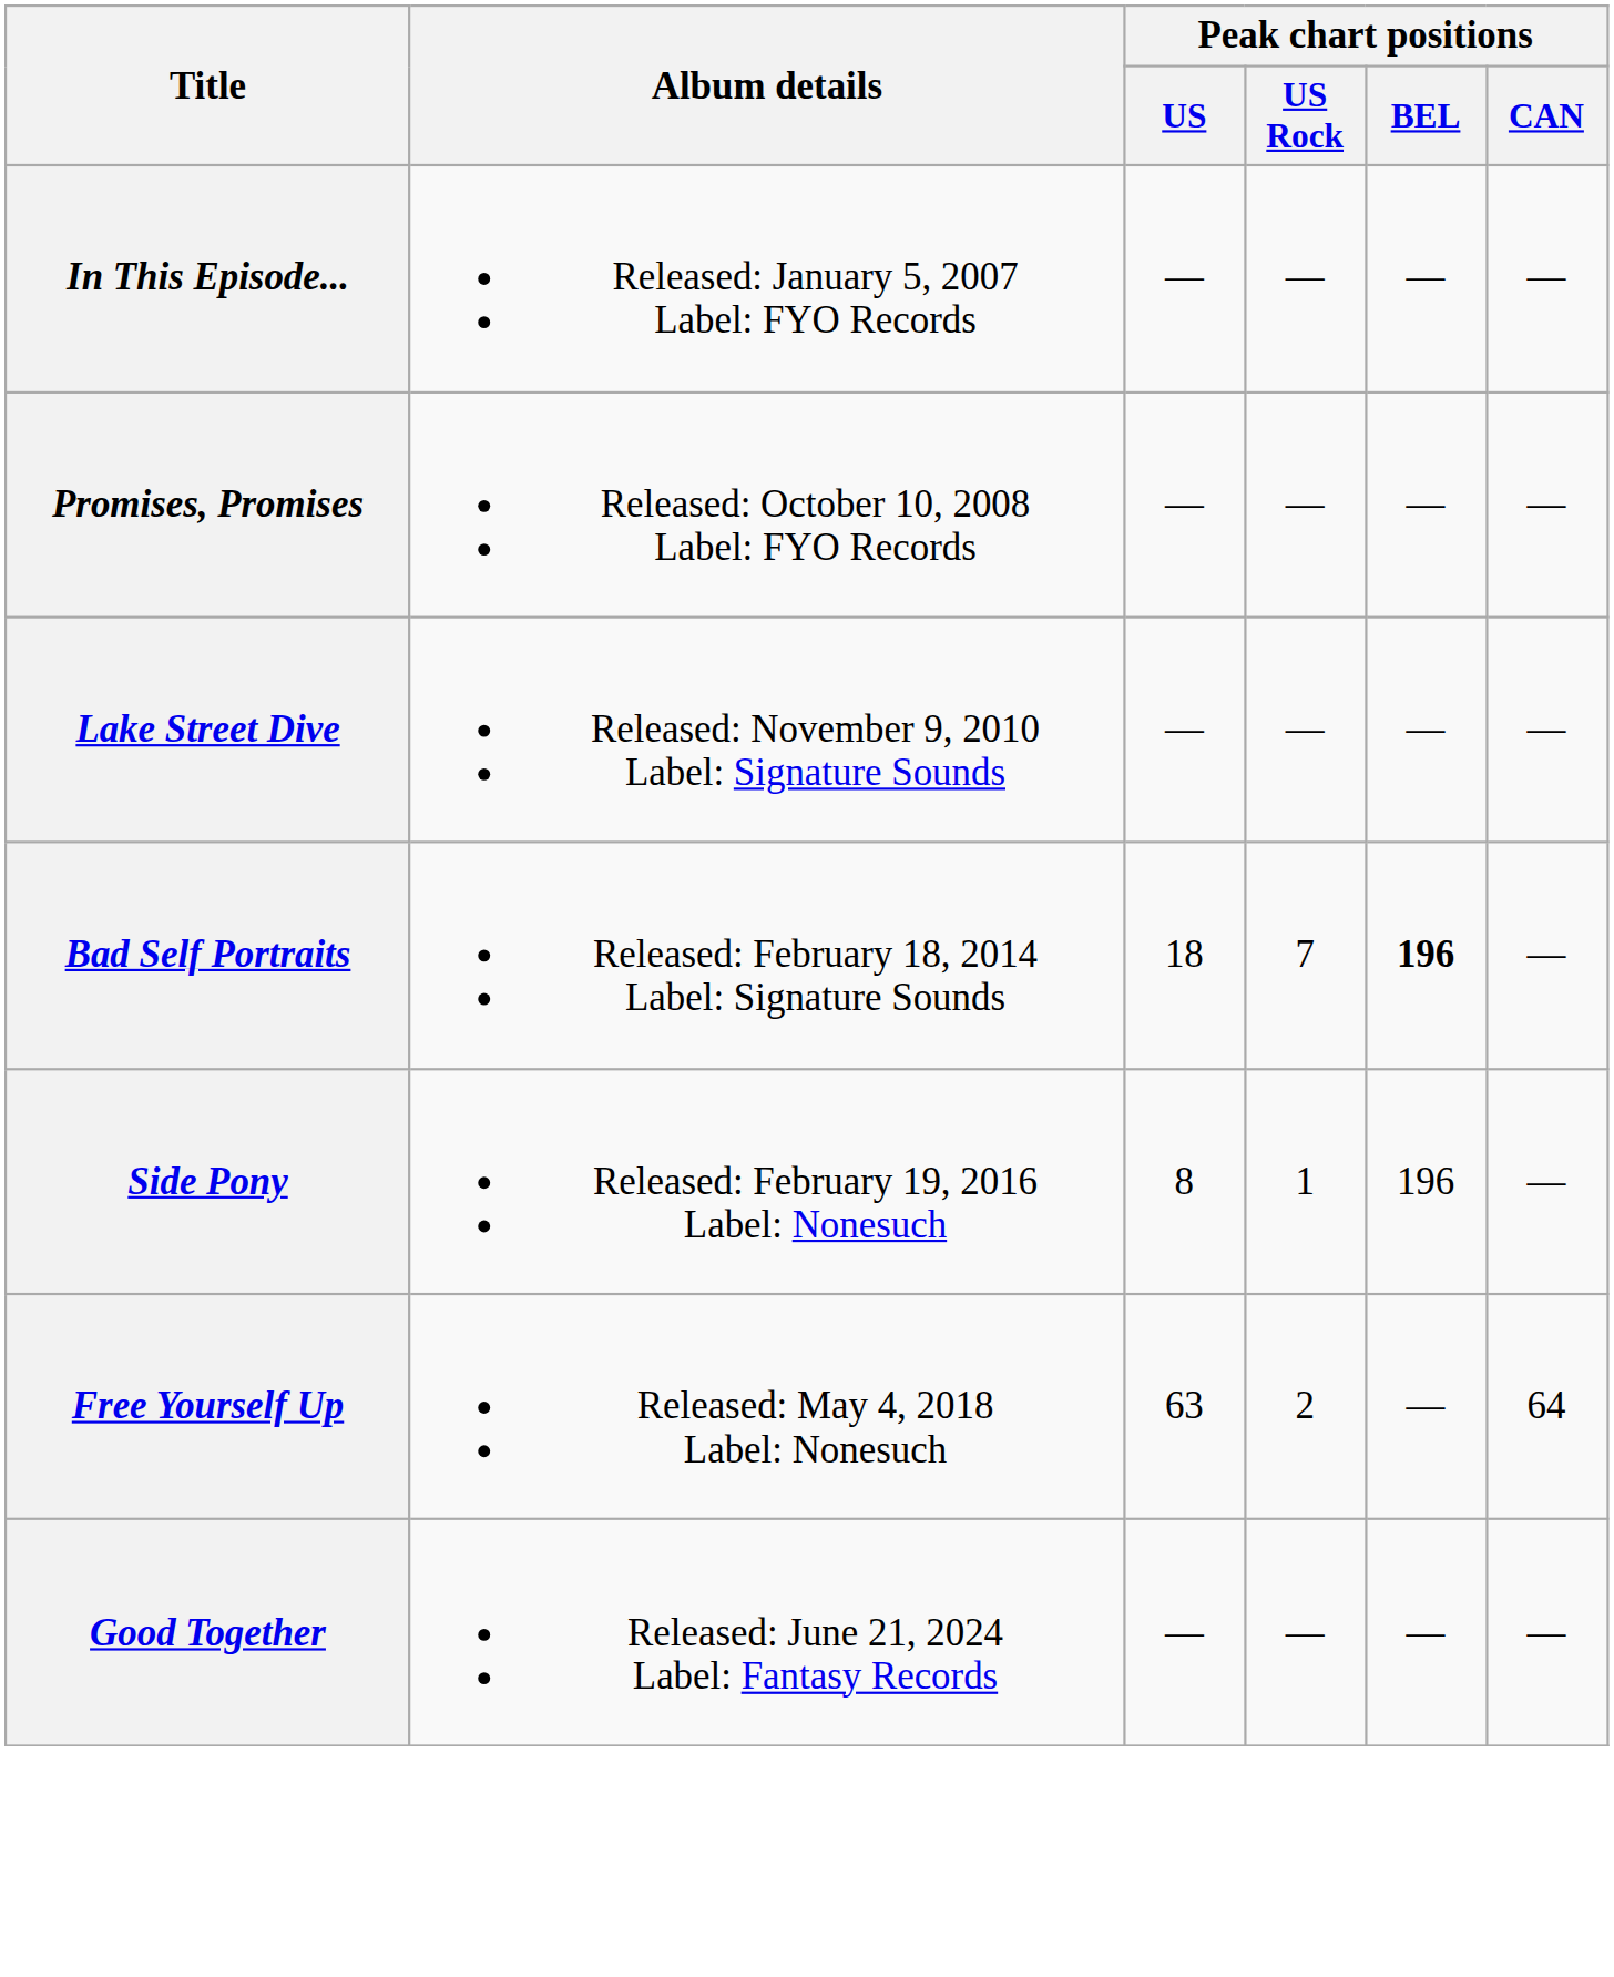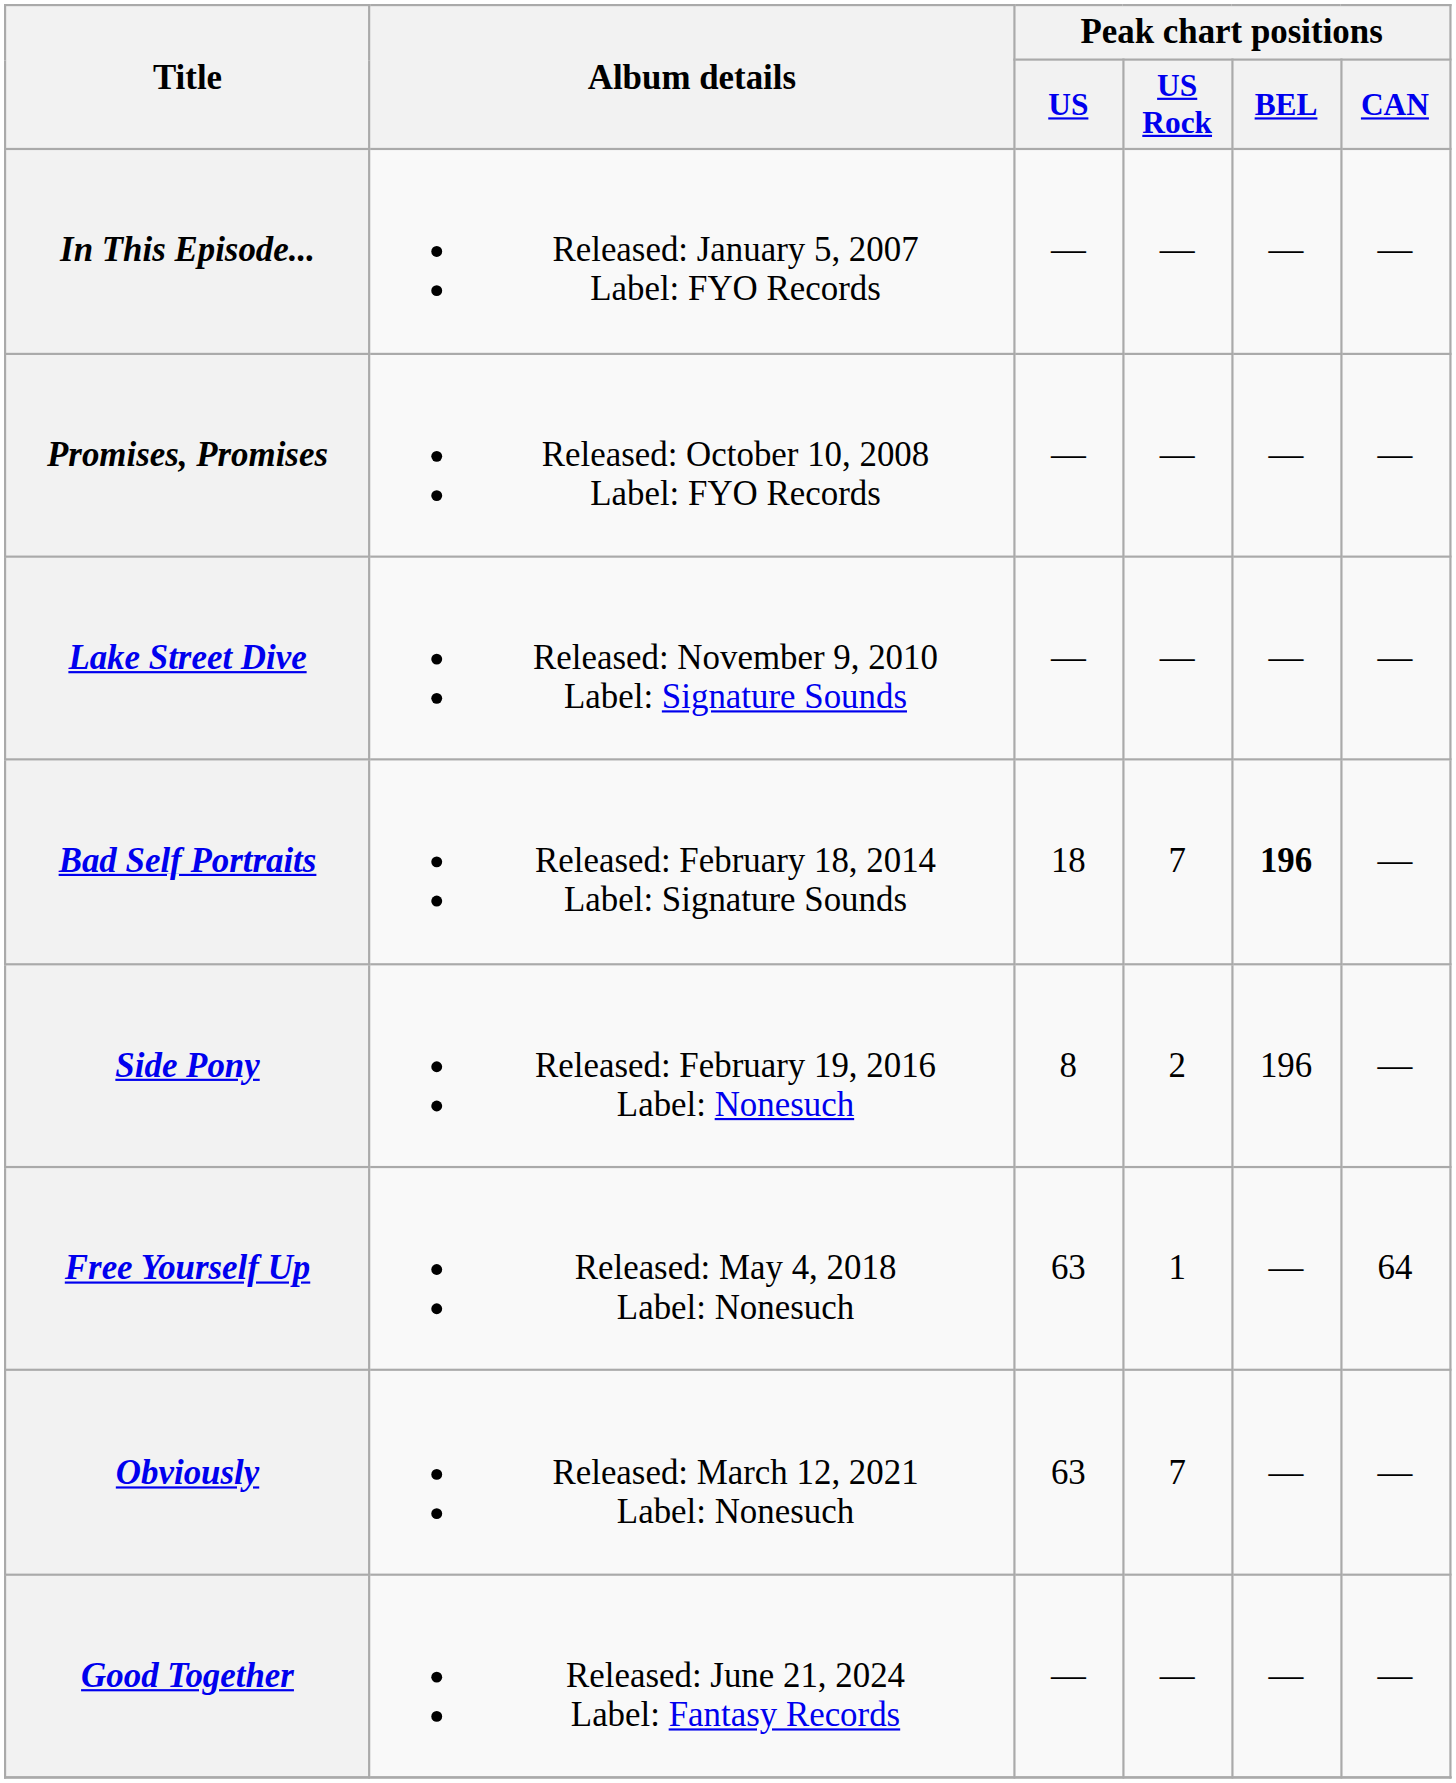 <table class="wikitable plainrowheaders" style="text-align:center;">
 <tr>
 <th scope="col" rowspan="2" style="width:10em;">Title</th>
 <th scope="col" rowspan="2" style="width:18em;">Album details</th>
 <th scope="col" colspan="4">Peak chart positions</th>
 </tr>
 <tr>
 <th scope="col" style="width:3em;font-size:90%;"><a href='#'>US</a><br></th>
 <th scope="col" style="width:3em;font-size:90%;"><a href='#'>US<br>Rock</a><br></th>
 <th scope="col" style="width:3em;font-size:90%;"><a href='#'>BEL</a><br></th>
 <th scope="col" style="width:3em;font-size:90%;"><a href='#'>CAN</a><br></th>
 </tr>
 <tr>
 <th scope="row"><em>In This Episode...</em></th>
 <td><br><ul><li>Released: January 5, 2007</li><li>Label: FYO Records</li></ul></td>
 <td>—</td>
 <td>—</td>
 <td>—</td>
 <td>—</td>
 </tr>
 <tr>
 <th scope="row"><em>Promises, Promises</em></th>
 <td><br><ul><li>Released: October 10, 2008</li><li>Label: FYO Records</li></ul></td>
 <td>—</td>
 <td>—</td>
 <td>—</td>
 <td>—</td>
 </tr>
 <tr>
 <th scope="row"><em><a href='#'>Lake Street Dive</a></em></th>
 <td><br><ul><li>Released: November 9, 2010</li><li>Label: <a href='#'>Signature Sounds</a></li></ul></td>
 <td>—</td>
 <td>—</td>
 <td>—</td>
 <td>—</td>
 </tr>
 <tr>
 <th scope="row"><em><a href='#'>Bad Self Portraits</a></em></th>
 <td><br><ul><li>Released: February 18, 2014</li><li>Label: Signature Sounds</li></ul></td>
 <td>18</td>
 <td>7</td>
 <td><strong>196</strong></td>
 <td>—</td>
 </tr>
 <tr>
 <th scope="row"><em><a href='#'>Side Pony</a></em></th>
 <td><br><ul><li>Released: February 19, 2016</li><li>Label: <a href='#'>Nonesuch</a></li></ul></td>
 <td>8</td>
-<td>1</td>
+<td>2</td>
 <td>196</td>
 <td>—</td>
 </tr>
 <tr>
 <th scope="row"><em><a href='#'>Free Yourself Up</a></em></th>
 <td><br><ul><li>Released: May 4, 2018</li><li>Label: Nonesuch</li></ul></td>
 <td>63</td>
-<td>2</td>
+<td>1</td>
 <td>—</td>
 <td>64</td>
+</tr>
+<tr>
+<th scope="row"><em><a href='#'>Obviously</a></em></th>
+<td><br><ul><li>Released: March 12, 2021</li><li>Label: Nonesuch</li></ul></td>
+<td>63</td>
+<td>7</td>
+<td>—</td>
+<td>—</td>
 </tr>
 <tr>
 <th scope="row"><em><a href='#'>Good Together</a></em></th>
 <td><br><ul><li>Released: June 21, 2024</li><li>Label: <a href='#'>Fantasy Records</a></li></ul></td>
 <td>—</td>
 <td>—</td>
 <td>—</td>
 <td>—</td>
 </tr>
 <tr>
 </tr>
 </table>
